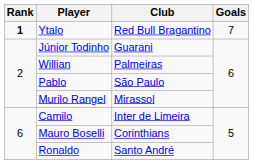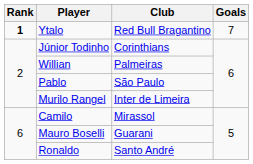 <table class="wikitable sortable" style="text-align:center">
 <tr>
 <th>Rank</th>
 <th>Player</th>
 <th>Club</th>
 <th>Goals</th>
 </tr>
 <tr>
 <td><strong>1</strong></td>
 <td align="left"> <a href='#'>Ytalo</a></td>
 <td align="left"><a href='#'>Red Bull Bragantino</a></td>
 <td>7</td>
 </tr>
 <tr>
 <td rowspan="4">2</td>
 <td align="left"> <a href='#'>Júnior Todinho</a></td>
-<td align="left"><a href='#'>Guarani</a></td>
+<td align="left"><a href='#'>Corinthians</a></td>
 <td rowspan="4">6</td>
 </tr>
 <tr>
 <td align="left"> <a href='#'>Willian</a></td>
 <td align="left"><a href='#'>Palmeiras</a></td>
 </tr>
 <tr>
 <td align="left"> <a href='#'>Pablo</a></td>
 <td align="left"><a href='#'>São Paulo</a></td>
 </tr>
 <tr>
 <td align="left"> <a href='#'>Murilo Rangel</a></td>
-<td align="left"><a href='#'>Mirassol</a></td>
+<td align="left"><a href='#'>Inter de Limeira</a></td>
 </tr>
 <tr>
 <td rowspan="3">6</td>
 <td align="left"> <a href='#'>Camilo</a></td>
-<td align="left"><a href='#'>Inter de Limeira</a></td>
+<td align="left"><a href='#'>Mirassol</a></td>
 <td rowspan="3">5</td>
 </tr>
 <tr>
 <td align="left"> <a href='#'>Mauro Boselli</a></td>
-<td align="left"><a href='#'>Corinthians</a></td>
+<td align="left"><a href='#'>Guarani</a></td>
 </tr>
 <tr>
 <td align="left"> <a href='#'>Ronaldo</a></td>
 <td align="left"><a href='#'>Santo André</a></td>
 </tr>
 </table>
